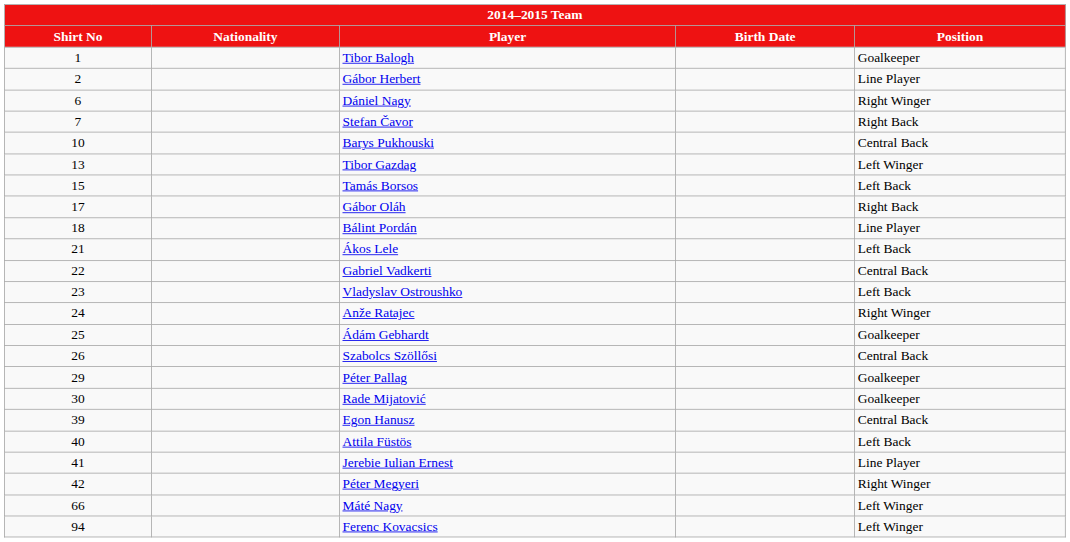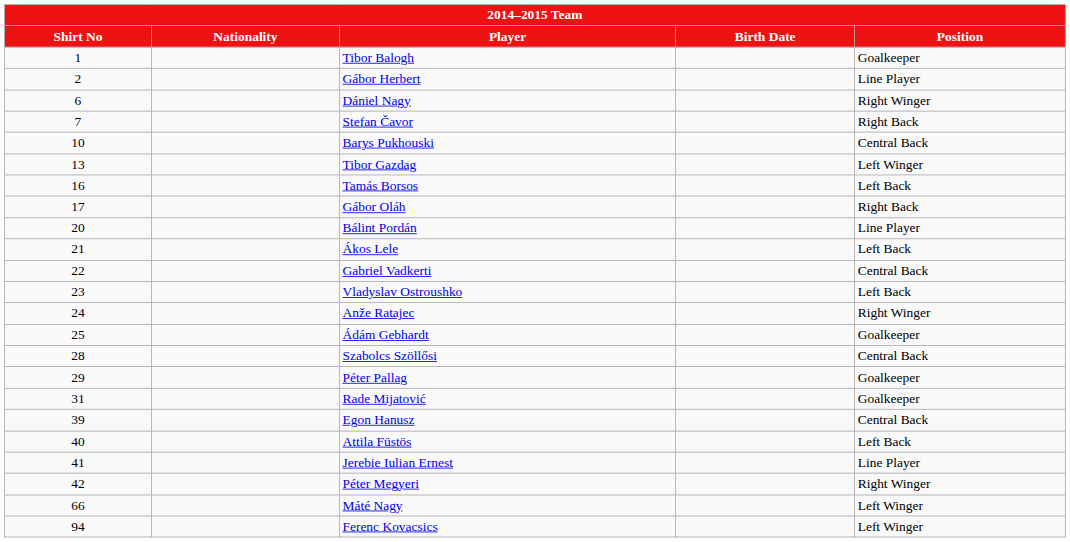 <table class="wikitable collapsible collapsed" style="width:100%">
 <tr>
 <th colspan="5" style="background:#ee1212; color:white; text-align:center;"> <strong>2014–2015 Team</strong></th>
 </tr>
 <tr>
 <th style="color:white; background:#EE1212">Shirt No</th>
 <th style="color:white; background:#EE1212">Nationality</th>
 <th style="color:white; background:#EE1212">Player</th>
 <th style="color:white; background:#EE1212">Birth Date</th>
 <th style="color:white; background:#EE1212">Position</th>
 </tr>
 <tr>
 <td align=center>1</td>
 <td></td>
 <td><a href='#'>Tibor Balogh</a></td>
 <td></td>
 <td>Goalkeeper</td>
 </tr>
 <tr>
 <td align=center>2</td>
 <td></td>
 <td><a href='#'>Gábor Herbert</a></td>
 <td></td>
 <td>Line Player</td>
 </tr>
 <tr>
 <td align=center>6</td>
 <td></td>
 <td><a href='#'>Dániel Nagy</a></td>
 <td></td>
 <td>Right Winger</td>
 </tr>
 <tr>
 <td align=center>7</td>
 <td></td>
 <td><a href='#'>Stefan Čavor</a></td>
 <td></td>
 <td>Right Back</td>
 </tr>
 <tr>
 <td align=center>10</td>
 <td></td>
 <td><a href='#'>Barys Pukhouski</a></td>
 <td></td>
 <td>Central Back</td>
 </tr>
 <tr>
 <td align=center>13</td>
 <td></td>
 <td><a href='#'>Tibor Gazdag</a></td>
 <td></td>
 <td>Left Winger</td>
 </tr>
 <tr>
-<td align=center>15</td>
+<td align=center>16</td>
 <td></td>
 <td><a href='#'>Tamás Borsos</a></td>
 <td></td>
 <td>Left Back</td>
 </tr>
 <tr>
 <td align=center>17</td>
 <td></td>
 <td><a href='#'>Gábor Oláh</a></td>
 <td></td>
 <td>Right Back</td>
 </tr>
 <tr>
-<td align=center>18</td>
+<td align=center>20</td>
 <td></td>
 <td><a href='#'>Bálint Pordán</a></td>
 <td></td>
 <td>Line Player</td>
 </tr>
 <tr>
 <td align=center>21</td>
 <td></td>
 <td><a href='#'>Ákos Lele</a></td>
 <td></td>
 <td>Left Back</td>
 </tr>
 <tr>
 <td align=center>22</td>
 <td></td>
 <td><a href='#'>Gabriel Vadkerti</a></td>
 <td></td>
 <td>Central Back</td>
 </tr>
 <tr>
 <td align=center>23</td>
 <td></td>
 <td><a href='#'>Vladyslav Ostroushko</a></td>
 <td></td>
 <td>Left Back</td>
 </tr>
 <tr>
 <td align=center>24</td>
 <td></td>
 <td><a href='#'>Anže Ratajec</a></td>
 <td></td>
 <td>Right Winger</td>
 </tr>
 <tr>
 <td align=center>25</td>
 <td></td>
 <td><a href='#'>Ádám Gebhardt</a></td>
 <td></td>
 <td>Goalkeeper</td>
 </tr>
 <tr>
-<td align=center>26</td>
+<td align=center>28</td>
 <td></td>
 <td><a href='#'>Szabolcs Szöllősi</a></td>
 <td></td>
 <td>Central Back</td>
 </tr>
 <tr>
 <td align=center>29</td>
 <td></td>
 <td><a href='#'>Péter Pallag</a></td>
 <td></td>
 <td>Goalkeeper</td>
 </tr>
 <tr>
-<td align=center>30</td>
+<td align=center>31</td>
 <td></td>
 <td><a href='#'>Rade Mijatović</a></td>
 <td></td>
 <td>Goalkeeper</td>
 </tr>
 <tr>
 <td align=center>39</td>
 <td></td>
 <td><a href='#'>Egon Hanusz</a></td>
 <td></td>
 <td>Central Back</td>
 </tr>
 <tr>
 <td align=center>40</td>
 <td></td>
 <td><a href='#'>Attila Füstös</a></td>
 <td></td>
 <td>Left Back</td>
 </tr>
 <tr>
 <td align=center>41</td>
 <td></td>
 <td><a href='#'>Jerebie Iulian Ernest</a></td>
 <td></td>
 <td>Line Player</td>
 </tr>
 <tr>
 <td align=center>42</td>
 <td></td>
 <td><a href='#'>Péter Megyeri</a></td>
 <td></td>
 <td>Right Winger</td>
 </tr>
 <tr>
 <td align=center>66</td>
 <td></td>
 <td><a href='#'>Máté Nagy</a></td>
 <td></td>
 <td>Left Winger</td>
 </tr>
 <tr>
 <td align=center>94</td>
 <td></td>
 <td><a href='#'>Ferenc Kovacsics</a></td>
 <td></td>
 <td>Left Winger</td>
 </tr>
 </table>
